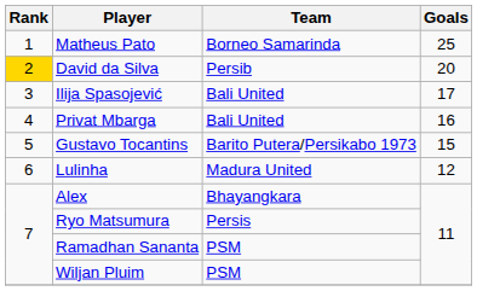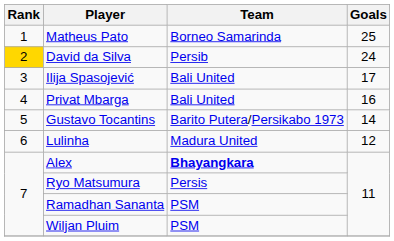 <table class="wikitable" style="text-align:center">
 <tr>
 <th>Rank</th>
 <th>Player</th>
 <th>Team</th>
 <th>Goals</th>
 </tr>
 <tr>
 <td>1</td>
 <td align="left"> <a href='#'>Matheus Pato</a></td>
 <td align="left"><a href='#'>Borneo Samarinda</a></td>
 <td>25</td>
 </tr>
 <tr>
 <td style="background: gold;">2</td>
 <td align="left"> <a href='#'>David da Silva</a></td>
 <td align="left"><a href='#'>Persib</a></td>
-<td>20</td>
+<td>24</td>
 </tr>
 <tr>
 <td>3</td>
 <td align="left"> <a href='#'>Ilija Spasojević</a></td>
 <td align="left"><a href='#'>Bali United</a></td>
 <td>17</td>
 </tr>
 <tr>
 <td>4</td>
 <td align="left"> <a href='#'>Privat Mbarga</a></td>
 <td align="left"><a href='#'>Bali United</a></td>
 <td>16</td>
 </tr>
 <tr>
 <td>5</td>
 <td align="left"> <a href='#'>Gustavo Tocantins</a></td>
 <td align="left"><a href='#'>Barito Putera</a>/<a href='#'>Persikabo 1973</a></td>
-<td>15</td>
+<td>14</td>
 </tr>
 <tr>
 <td>6</td>
 <td align="left"> <a href='#'>Lulinha</a></td>
 <td align="left"><a href='#'>Madura United</a></td>
 <td>12</td>
 </tr>
 <tr>
 <td rowspan="4">7</td>
 <td align="left"> <a href='#'>Alex</a></td>
-<td align="left"><a href='#'>Bhayangkara</a></td>
+<td align="left"><strong><a href='#'>Bhayangkara</a></strong></td>
 <td rowspan="4">11</td>
 </tr>
 <tr>
 <td align="left"> <a href='#'>Ryo Matsumura</a></td>
 <td align="left"><a href='#'>Persis</a></td>
 </tr>
 <tr>
 <td align="left"> <a href='#'>Ramadhan Sananta</a></td>
 <td align="left"><a href='#'>PSM</a></td>
 </tr>
 <tr>
 <td align="left"> <a href='#'>Wiljan Pluim</a></td>
 <td align="left"><a href='#'>PSM</a></td>
 </tr>
 <tr>
 </tr>
 </table>
